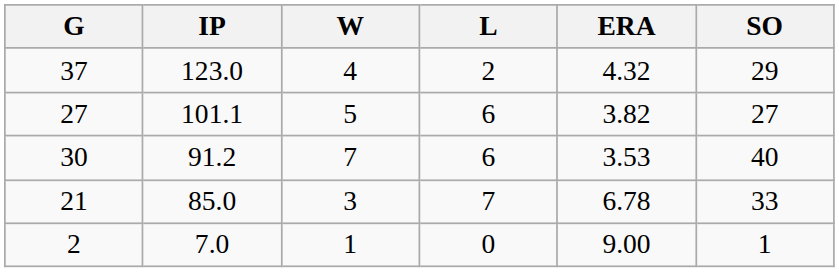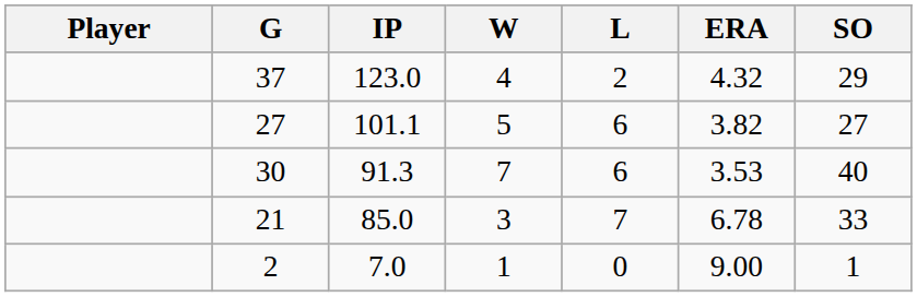 <table class="wikitable sortable">
 <tr>
+<th bgcolor="#DDDDFF" width="16%">Player</th>
 <th bgcolor="#DDDDFF" width="9%">G</th>
 <th bgcolor="#DDDDFF" width="9%">IP</th>
 <th bgcolor="#DDDDFF" width="9%">W</th>
 <th bgcolor="#DDDDFF" width="9%">L</th>
 <th bgcolor="#DDDDFF" width="9%">ERA</th>
 <th bgcolor="#DDDDFF" width="9%">SO</th>
 </tr>
 <tr align="center">
+<td></td>
 <td>37</td>
 <td>123.0</td>
 <td>4</td>
 <td>2</td>
 <td>4.32</td>
 <td>29</td>
 </tr>
 <tr align="center">
+<td></td>
 <td>27</td>
 <td>101.1</td>
 <td>5</td>
 <td>6</td>
 <td>3.82</td>
 <td>27</td>
 </tr>
 <tr align="center">
+<td></td>
 <td>30</td>
-<td>91.2</td>
+<td>91.3</td>
 <td>7</td>
 <td>6</td>
 <td>3.53</td>
 <td>40</td>
 </tr>
 <tr align="center">
+<td></td>
 <td>21</td>
 <td>85.0</td>
 <td>3</td>
 <td>7</td>
 <td>6.78</td>
 <td>33</td>
 </tr>
 <tr align="center">
+<td></td>
 <td>2</td>
 <td>7.0</td>
 <td>1</td>
 <td>0</td>
 <td>9.00</td>
 <td>1</td>
 </tr>
 </table>
